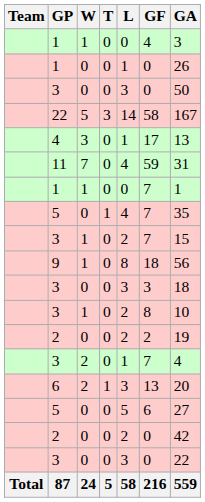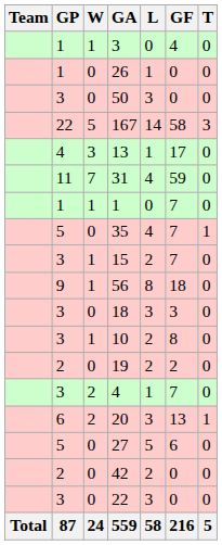 <table class="wikitable">
 <tr>
 <th>Team</th>
 <th>GP</th>
 <th>W</th>
-<th>T</th>
+<th>GA</th>
 <th>L</th>
 <th>GF</th>
-<th>GA</th>
+<th>T</th>
 </tr>
 <tr bgcolor=#CCFFCC>
 <td></td>
 <td>1</td>
 <td>1</td>
-<td>0</td>
+<td>3</td>
 <td>0</td>
 <td>4</td>
-<td>3</td>
+<td>0</td>
 </tr>
 <tr bgcolor=#FFCCCC>
 <td></td>
 <td>1</td>
 <td>0</td>
-<td>0</td>
+<td>26</td>
 <td>1</td>
 <td>0</td>
-<td>26</td>
+<td>0</td>
 </tr>
 <tr bgcolor=#FFCCCC>
 <td></td>
 <td>3</td>
 <td>0</td>
-<td>0</td>
+<td>50</td>
 <td>3</td>
 <td>0</td>
-<td>50</td>
+<td>0</td>
 </tr>
 <tr bgcolor=#FFCCCC>
 <td></td>
 <td>22</td>
 <td>5</td>
-<td>3</td>
+<td>167</td>
 <td>14</td>
 <td>58</td>
-<td>167</td>
+<td>3</td>
 </tr>
 <tr bgcolor=#CCFFCC>
 <td></td>
 <td>4</td>
 <td>3</td>
-<td>0</td>
+<td>13</td>
 <td>1</td>
 <td>17</td>
-<td>13</td>
+<td>0</td>
 </tr>
 <tr bgcolor=#CCFFCC>
 <td></td>
 <td>11</td>
 <td>7</td>
-<td>0</td>
+<td>31</td>
 <td>4</td>
 <td>59</td>
-<td>31</td>
+<td>0</td>
 </tr>
 <tr bgcolor=#CCFFCC>
 <td></td>
 <td>1</td>
 <td>1</td>
-<td>0</td>
+<td>1</td>
 <td>0</td>
 <td>7</td>
+<td>0</td>
+</tr>
+<tr bgcolor=#FFCCCC>
+<td></td>
+<td>5</td>
+<td>0</td>
+<td>35</td>
+<td>4</td>
+<td>7</td>
+<td>1</td>
+</tr>
+<tr bgcolor=#FFCCCC>
+<td></td>
+<td>3</td>
+<td>1</td>
+<td>15</td>
+<td>2</td>
+<td>7</td>
+<td>0</td>
+</tr>
+<tr bgcolor=#FFCCCC>
+<td></td>
+<td>9</td>
+<td>1</td>
+<td>56</td>
+<td>8</td>
+<td>18</td>
+<td>0</td>
+</tr>
+<tr bgcolor=#FFCCCC>
+<td></td>
+<td>3</td>
+<td>0</td>
+<td>18</td>
+<td>3</td>
+<td>3</td>
+<td>0</td>
+</tr>
+<tr bgcolor=#FFCCCC>
+<td></td>
+<td>3</td>
+<td>1</td>
+<td>10</td>
+<td>2</td>
+<td>8</td>
+<td>0</td>
+</tr>
+<tr bgcolor=#FFCCCC>
+<td></td>
+<td>2</td>
+<td>0</td>
+<td>19</td>
+<td>2</td>
+<td>2</td>
+<td>0</td>
+</tr>
+<tr bgcolor=#CCFFCC>
+<td></td>
+<td>3</td>
+<td>2</td>
+<td>4</td>
+<td>1</td>
+<td>7</td>
+<td>0</td>
+</tr>
+<tr bgcolor=#FFCCCC>
+<td></td>
+<td>6</td>
+<td>2</td>
+<td>20</td>
+<td>3</td>
+<td>13</td>
 <td>1</td>
 </tr>
 <tr bgcolor=#FFCCCC>
 <td></td>
 <td>5</td>
 <td>0</td>
-<td>1</td>
-<td>4</td>
-<td>7</td>
-<td>35</td>
+<td>27</td>
+<td>5</td>
+<td>6</td>
+<td>0</td>
 </tr>
 <tr bgcolor=#FFCCCC>
 <td></td>
-<td>3</td>
-<td>1</td>
+<td>2</td>
 <td>0</td>
+<td>42</td>
 <td>2</td>
-<td>7</td>
-<td>15</td>
-</tr>
-<tr bgcolor=#FFCCCC>
-<td></td>
-<td>9</td>
-<td>1</td>
 <td>0</td>
-<td>8</td>
-<td>18</td>
-<td>56</td>
+<td>0</td>
 </tr>
 <tr bgcolor=#FFCCCC>
 <td></td>
 <td>3</td>
 <td>0</td>
-<td>0</td>
-<td>3</td>
-<td>3</td>
-<td>18</td>
-</tr>
-<tr bgcolor=#FFCCCC>
-<td></td>
-<td>3</td>
-<td>1</td>
-<td>0</td>
-<td>2</td>
-<td>8</td>
-<td>10</td>
-</tr>
-<tr bgcolor=#FFCCCC>
-<td></td>
-<td>2</td>
-<td>0</td>
-<td>0</td>
-<td>2</td>
-<td>2</td>
-<td>19</td>
-</tr>
-<tr bgcolor=#CCFFCC>
-<td></td>
-<td>3</td>
-<td>2</td>
-<td>0</td>
-<td>1</td>
-<td>7</td>
-<td>4</td>
-</tr>
-<tr bgcolor=#FFCCCC>
-<td></td>
-<td>6</td>
-<td>2</td>
-<td>1</td>
-<td>3</td>
-<td>13</td>
-<td>20</td>
-</tr>
-<tr bgcolor=#FFCCCC>
-<td></td>
-<td>5</td>
-<td>0</td>
-<td>0</td>
-<td>5</td>
-<td>6</td>
-<td>27</td>
-</tr>
-<tr bgcolor=#FFCCCC>
-<td></td>
-<td>2</td>
-<td>0</td>
-<td>0</td>
-<td>2</td>
-<td>0</td>
-<td>42</td>
-</tr>
-<tr bgcolor=#FFCCCC>
-<td></td>
+<td>22</td>
 <td>3</td>
 <td>0</td>
 <td>0</td>
-<td>3</td>
-<td>0</td>
-<td>22</td>
 </tr>
 <tr class="sortbottom">
 <th>Total</th>
 <th>87</th>
 <th>24</th>
-<th>5</th>
+<th>559</th>
 <th>58</th>
 <th>216</th>
-<th>559</th>
+<th>5</th>
 </tr>
 </table>
